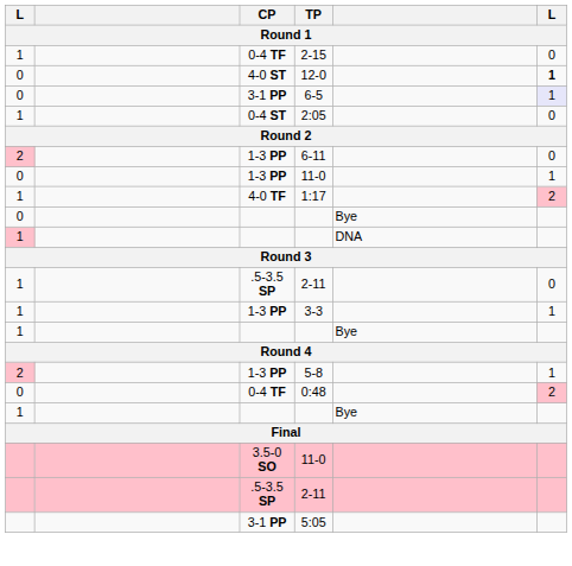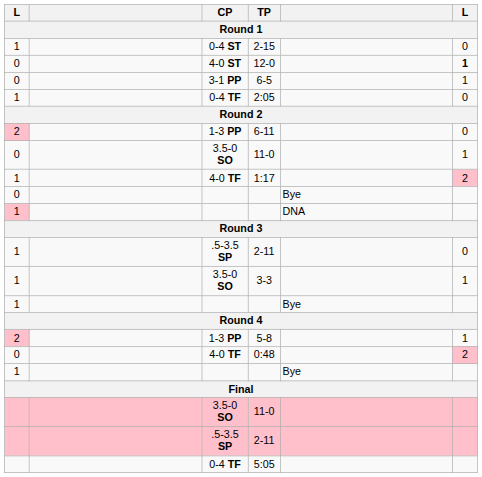 <table class="wikitable" style="text-align: center;" |>
 <tr>
 <th width="30">L</th>
 <th width="250"></th>
 <th width="62">CP</th>
 <th width="40">TP</th>
 <th width="250"></th>
 <th width="30">L</th>
 </tr>
 <tr>
 <th colspan="7">Round 1</th>
 </tr>
 <tr>
 <td>1</td>
 <td style="text-align:left;"></td>
-<td>0-4 <strong>TF</strong></td>
+<td>0-4 <strong>ST</strong></td>
 <td>2-15</td>
 <td style="text-align:left;"><strong></strong></td>
 <td>0</td>
 </tr>
 <tr>
 <td>0</td>
 <td style="text-align:left;"><strong></strong></td>
 <td>4-0 <strong>ST</strong></td>
 <td>12-0</td>
 <td style="text-align:left;"></td>
 <td><strong>1</strong></td>
 </tr>
 <tr>
 <td>0</td>
 <td style="text-align:left;"><strong></strong></td>
 <td>3-1 <strong>PP</strong></td>
 <td>6-5</td>
 <td style="text-align:left;"></td>
-<td style="background: lavender;">1</td>
+<td>1</td>
 </tr>
 <tr>
 <td>1</td>
 <td style="text-align:left;"></td>
-<td>0-4 <strong>ST</strong></td>
+<td>0-4 <strong>TF</strong></td>
 <td>2:05</td>
 <td style="text-align:left;"><strong></strong></td>
 <td>0</td>
 </tr>
 <tr>
 <th colspan="7">Round 2</th>
 </tr>
 <tr>
 <td bgcolor=pink>2</td>
 <td style="text-align:left;"></td>
 <td>1-3 <strong>PP</strong></td>
 <td>6-11</td>
 <td style="text-align:left;"><strong></strong></td>
 <td>0</td>
 </tr>
 <tr>
 <td>0</td>
 <td style="text-align:left;"><strong></strong></td>
-<td>1-3 <strong>PP</strong></td>
+<td>3.5-0 <strong>SO</strong></td>
 <td>11-0</td>
 <td style="text-align:left;"></td>
 <td>1</td>
 </tr>
 <tr>
 <td>1</td>
 <td style="text-align:left;"><strong></strong></td>
 <td>4-0 <strong>TF</strong></td>
 <td>1:17</td>
 <td style="text-align:left;"></td>
 <td bgcolor=pink>2</td>
 </tr>
 <tr>
 <td>0</td>
 <td style="text-align:left;"><strong></strong></td>
 <td></td>
 <td></td>
 <td style="text-align:left;">Bye</td>
 <td></td>
 </tr>
 <tr>
 <td bgcolor=pink>1</td>
 <td style="text-align:left;"></td>
 <td></td>
 <td></td>
 <td style="text-align:left;">DNA</td>
 <td></td>
 </tr>
 <tr>
 <th colspan="7">Round 3</th>
 </tr>
 <tr>
 <td>1</td>
 <td style="text-align:left;"></td>
 <td>.5-3.5 <strong>SP</strong></td>
 <td>2-11</td>
 <td style="text-align:left;"><strong></strong></td>
 <td>0</td>
 </tr>
 <tr>
 <td>1</td>
 <td style="text-align:left;"></td>
-<td>1-3 <strong>PP</strong></td>
+<td>3.5-0 <strong>SO</strong></td>
 <td>3-3</td>
 <td style="text-align:left;"><strong></strong></td>
 <td>1</td>
 </tr>
 <tr>
 <td>1</td>
 <td style="text-align:left;"><strong></strong></td>
 <td></td>
 <td></td>
 <td style="text-align:left;">Bye</td>
 <td></td>
 </tr>
 <tr>
 <th colspan="7">Round 4</th>
 </tr>
 <tr>
 <td bgcolor=pink>2</td>
 <td style="text-align:left;"></td>
 <td>1-3 <strong>PP</strong></td>
 <td>5-8</td>
 <td style="text-align:left;"><strong></strong></td>
 <td>1</td>
 </tr>
 <tr>
 <td>0</td>
 <td style="text-align:left;"><strong></strong></td>
-<td>0-4 <strong>TF</strong></td>
+<td>4-0 <strong>TF</strong></td>
 <td>0:48</td>
 <td style="text-align:left;"></td>
 <td bgcolor=pink>2</td>
 </tr>
 <tr>
 <td>1</td>
 <td style="text-align:left;"><strong></strong></td>
 <td></td>
 <td></td>
 <td style="text-align:left;">Bye</td>
 <td></td>
 </tr>
 <tr>
 <th colspan="7">Final</th>
 </tr>
 <tr bgcolor=#FFC0CB>
 <td></td>
 <td style="text-align:left;"><strong></strong></td>
 <td>3.5-0 <strong>SO</strong></td>
 <td>11-0</td>
 <td style="text-align:left;"></td>
 <td></td>
 </tr>
 <tr bgcolor=#FFC0CB>
 <td></td>
 <td style="text-align:left;"></td>
 <td>.5-3.5 <strong>SP</strong></td>
 <td>2-11</td>
 <td style="text-align:left;"><strong></strong></td>
 <td></td>
 </tr>
 <tr>
 <td></td>
 <td style="text-align:left;"></td>
-<td>3-1 <strong>PP</strong></td>
+<td>0-4 <strong>TF</strong></td>
 <td>5:05</td>
 <td style="text-align:left;"><strong></strong></td>
 <td></td>
 </tr>
 </table>
